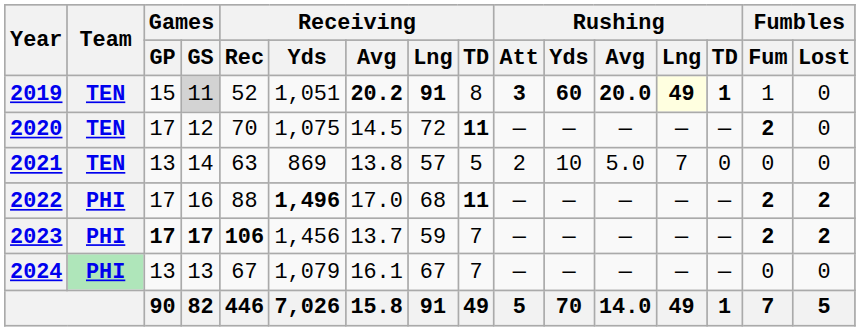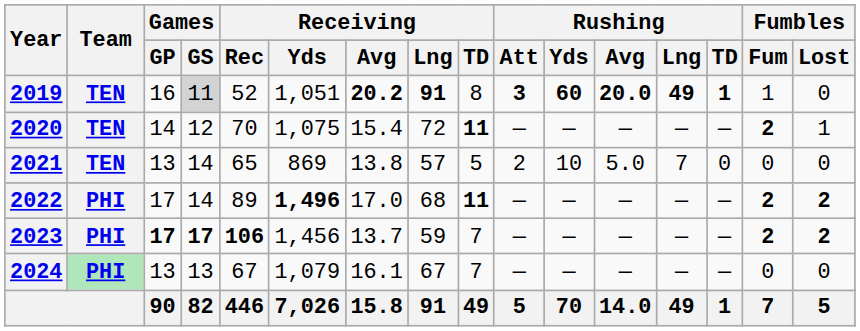 <table class=wikitable style="text-align:center;">
 <tr>
 <th rowspan="2">Year</th>
 <th rowspan="2">Team</th>
 <th colspan="2">Games</th>
 <th colspan="5">Receiving</th>
 <th colspan="5">Rushing</th>
 <th colspan="2">Fumbles</th>
 </tr>
 <tr>
 <th>GP</th>
 <th>GS</th>
 <th>Rec</th>
 <th>Yds</th>
 <th>Avg</th>
 <th>Lng</th>
 <th>TD</th>
 <th>Att</th>
 <th>Yds</th>
 <th>Avg</th>
 <th>Lng</th>
 <th>TD</th>
 <th>Fum</th>
 <th>Lost</th>
 </tr>
 <tr>
 <th><a href='#'>2019</a></th>
 <th><a href='#'>TEN</a></th>
-<td>15</td>
+<td>16</td>
 <td style="background: lightgrey;">11</td>
 <td>52</td>
 <td>1,051</td>
 <td><strong>20.2</strong></td>
 <td><strong>91</strong></td>
 <td>8</td>
 <td><strong>3</strong></td>
 <td><strong>60</strong></td>
 <td><strong>20.0</strong></td>
-<td style="background: lightyellow;"><strong>49</strong></td>
+<td><strong>49</strong></td>
 <td><strong>1</strong></td>
 <td>1</td>
 <td>0</td>
 </tr>
 <tr>
 <th><a href='#'>2020</a></th>
 <th><a href='#'>TEN</a></th>
-<td>17</td>
+<td>14</td>
 <td>12</td>
 <td>70</td>
 <td>1,075</td>
-<td>14.5</td>
+<td>15.4</td>
 <td>72</td>
 <td><strong>11</strong></td>
 <td>—</td>
 <td>—</td>
 <td>—</td>
 <td>—</td>
 <td>—</td>
 <td><strong>2</strong></td>
-<td>0</td>
+<td>1</td>
 </tr>
 <tr>
 <th><a href='#'>2021</a></th>
 <th><a href='#'>TEN</a></th>
 <td>13</td>
 <td>14</td>
-<td>63</td>
+<td>65</td>
 <td>869</td>
 <td>13.8</td>
 <td>57</td>
 <td>5</td>
 <td>2</td>
 <td>10</td>
 <td>5.0</td>
 <td>7</td>
 <td>0</td>
 <td>0</td>
 <td>0</td>
 </tr>
 <tr>
 <th><a href='#'>2022</a></th>
 <th><a href='#'>PHI</a></th>
 <td>17</td>
-<td>16</td>
-<td>88</td>
+<td>14</td>
+<td>89</td>
 <td><strong>1,496</strong></td>
 <td>17.0</td>
 <td>68</td>
 <td><strong>11</strong></td>
 <td>—</td>
 <td>—</td>
 <td>—</td>
 <td>—</td>
 <td>—</td>
 <td><strong>2</strong></td>
 <td><strong>2</strong></td>
 </tr>
 <tr>
 <th><a href='#'>2023</a></th>
 <th><a href='#'>PHI</a></th>
 <td><strong>17</strong></td>
 <td><strong>17</strong></td>
 <td><strong>106</strong></td>
 <td>1,456</td>
 <td>13.7</td>
 <td>59</td>
 <td>7</td>
 <td>—</td>
 <td>—</td>
 <td>—</td>
 <td>—</td>
 <td>—</td>
 <td><strong>2</strong></td>
 <td><strong>2</strong></td>
 </tr>
 <tr>
 <th><a href='#'>2024</a></th>
 <th style="background:#afe6ba; width:3em;"><a href='#'>PHI</a></th>
 <td>13</td>
 <td>13</td>
 <td>67</td>
 <td>1,079</td>
 <td>16.1</td>
 <td>67</td>
 <td>7</td>
 <td>—</td>
 <td>—</td>
 <td>—</td>
 <td>—</td>
 <td>—</td>
 <td>0</td>
 <td>0</td>
 </tr>
 <tr>
 <th colspan="2"></th>
 <th>90</th>
 <th>82</th>
 <th>446</th>
 <th>7,026</th>
 <th>15.8</th>
 <th>91</th>
 <th>49</th>
 <th>5</th>
 <th>70</th>
 <th>14.0</th>
 <th>49</th>
 <th>1</th>
 <th>7</th>
 <th>5</th>
 </tr>
 </table>
